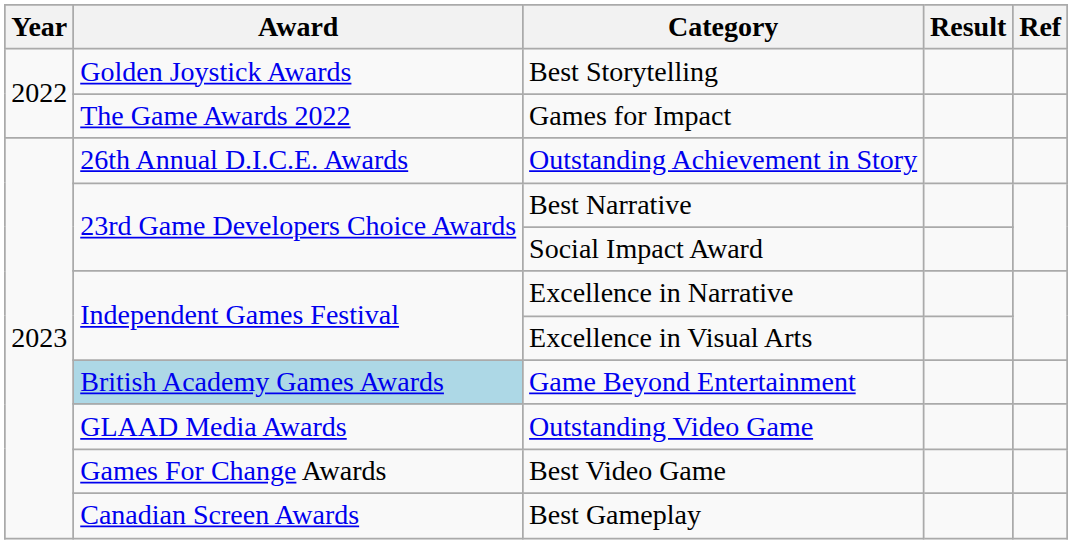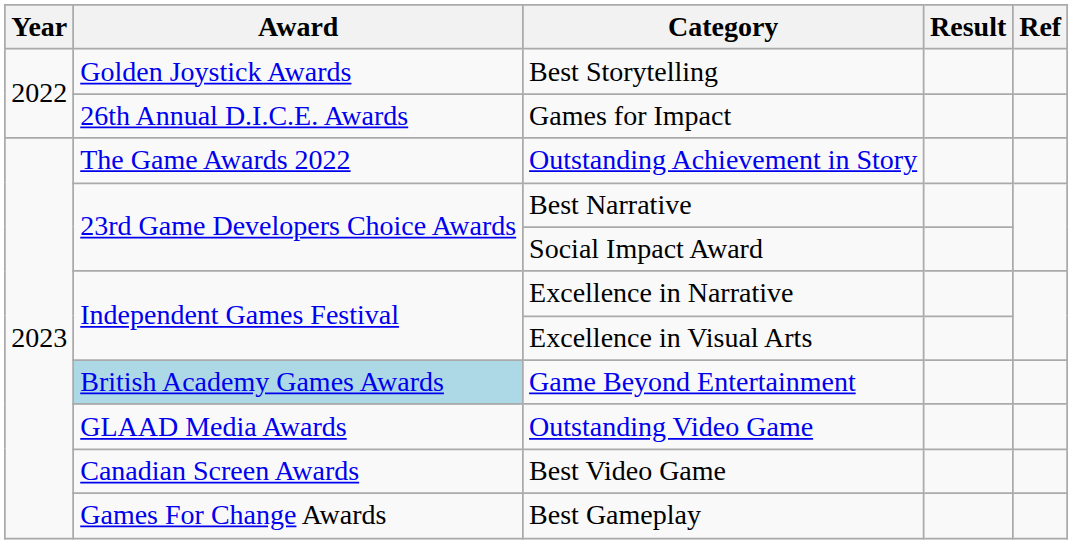 <table class="wikitable sortable plainrowheaders">
 <tr>
 <th>Year</th>
 <th>Award</th>
 <th>Category</th>
 <th>Result</th>
 <th>Ref</th>
 </tr>
 <tr>
 <td style="text-align:center;" rowspan="2">2022</td>
 <td><a href='#'>Golden Joystick Awards</a></td>
 <td>Best Storytelling</td>
 <td></td>
 <td style="text-align:center;"></td>
 </tr>
 <tr>
-<td><a href='#'>The Game Awards 2022</a></td>
+<td><a href='#'>26th Annual D.I.C.E. Awards</a></td>
 <td>Games for Impact</td>
 <td></td>
 <td style="text-align:center;"></td>
 </tr>
 <tr>
 <td style="text-align:center;" rowspan="9">2023</td>
-<td><a href='#'>26th Annual D.I.C.E. Awards</a></td>
+<td><a href='#'>The Game Awards 2022</a></td>
 <td><a href='#'>Outstanding Achievement in Story</a></td>
 <td></td>
 <td style="text-align:center;"></td>
 </tr>
 <tr>
 <td rowspan="2"><a href='#'>23rd Game Developers Choice Awards</a></td>
 <td>Best Narrative</td>
 <td></td>
 <td style="text-align:center" rowspan="2"></td>
 </tr>
 <tr>
 <td>Social Impact Award</td>
 <td></td>
 </tr>
 <tr>
 <td rowspan="2"><a href='#'>Independent Games Festival</a></td>
 <td>Excellence in Narrative</td>
 <td></td>
 <td style="text-align:center" rowspan="2"></td>
 </tr>
 <tr>
 <td>Excellence in Visual Arts</td>
 <td></td>
 </tr>
 <tr>
 <td style="background: lightblue;"><a href='#'>British Academy Games Awards</a></td>
 <td><a href='#'>Game Beyond Entertainment</a></td>
 <td></td>
 <td style="text-align:center"></td>
 </tr>
 <tr>
 <td><a href='#'>GLAAD Media Awards</a></td>
 <td><a href='#'>Outstanding Video Game</a></td>
 <td></td>
 <td style="text-align:center"></td>
 </tr>
 <tr>
-<td><a href='#'>Games For Change</a> Awards</td>
+<td><a href='#'>Canadian Screen Awards</a></td>
 <td>Best Video Game</td>
 <td></td>
 <td style="text-align:center"></td>
 </tr>
 <tr>
-<td><a href='#'>Canadian Screen Awards</a></td>
+<td><a href='#'>Games For Change</a> Awards</td>
 <td>Best Gameplay</td>
 <td></td>
 <td style="text-align:center"></td>
 </tr>
 </table>
